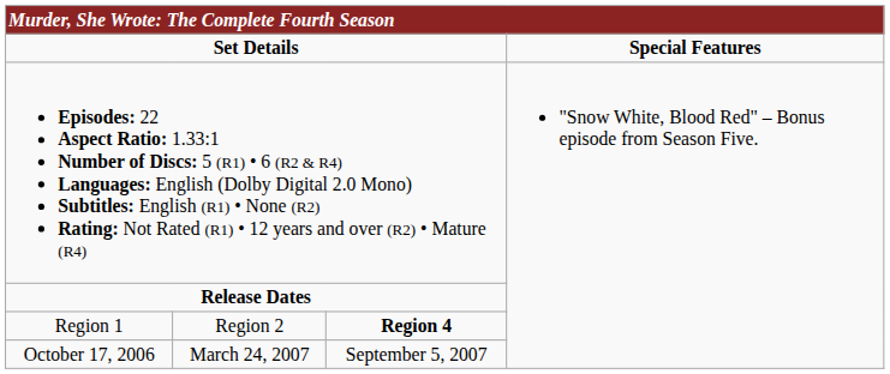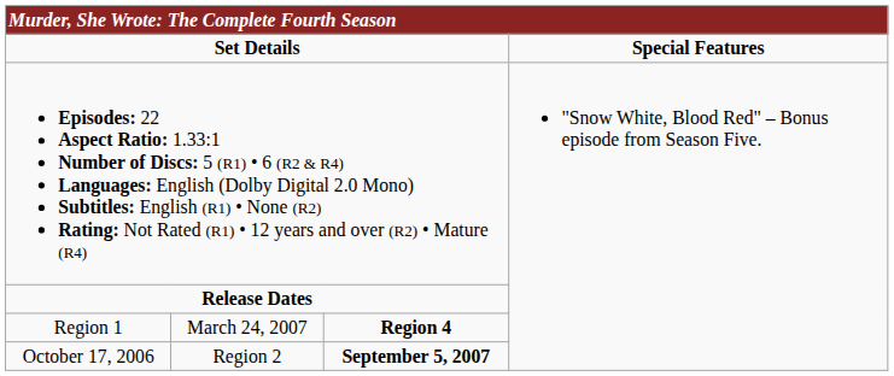 <table border="2" cellpadding="2" cellspacing="0" style="margin: 0 1em 0 0; background: #f9f9f9; border: 1px #aaa solid; border-collapse: collapse; font-size: 95%;">
 <tr style="background:#8B2323">
 <td colspan="5" style="color:white"><strong><em>Murder, She Wrote: The Complete Fourth Season</em></strong></td>
 </tr>
 <tr valign="top">
 <td align="center" width="400" colspan="3"><strong>Set Details</strong></td>
 <td width="300" align="center"><strong>Special Features</strong></td>
 </tr>
 <tr valign="top">
 <td colspan="3" align="left" width="400"><br><ul><li><strong>Episodes:</strong> 22</li><li><strong>Aspect Ratio:</strong> 1.33:1</li><li><strong>Number of Discs:</strong> 5 <small>(R1)</small> • 6 <small>(R2 & R4)</small></li><li><strong>Languages:</strong> English (Dolby Digital 2.0 Mono)</li><li><strong>Subtitles:</strong> English <small>(R1)</small> • None <small>(R2)</small></li><li><strong>Rating:</strong> Not Rated <small>(R1)</small> • 12 years and over <small>(R2)</small> • Mature <small>(R4)</small></li></ul></td>
 <td rowspan="4" align="left" width="300"><br><ul><li>"Snow White, Blood Red" – Bonus episode from Season Five.</li></ul></td>
 </tr>
 <tr>
 <td colspan="3" align="center"><strong>Release Dates</strong></td>
 </tr>
 <tr>
 <td align="center">Region 1</td>
-<td align="center">Region 2</td>
+<td align="center">March 24, 2007</td>
 <td align="center"><strong>Region 4</strong></td>
 </tr>
 <tr>
 <td align="center">October 17, 2006</td>
-<td align="center">March 24, 2007</td>
-<td align="center">September 5, 2007</td>
+<td align="center">Region 2</td>
+<td align="center"><strong>September 5, 2007</strong></td>
 </tr>
 </table>
